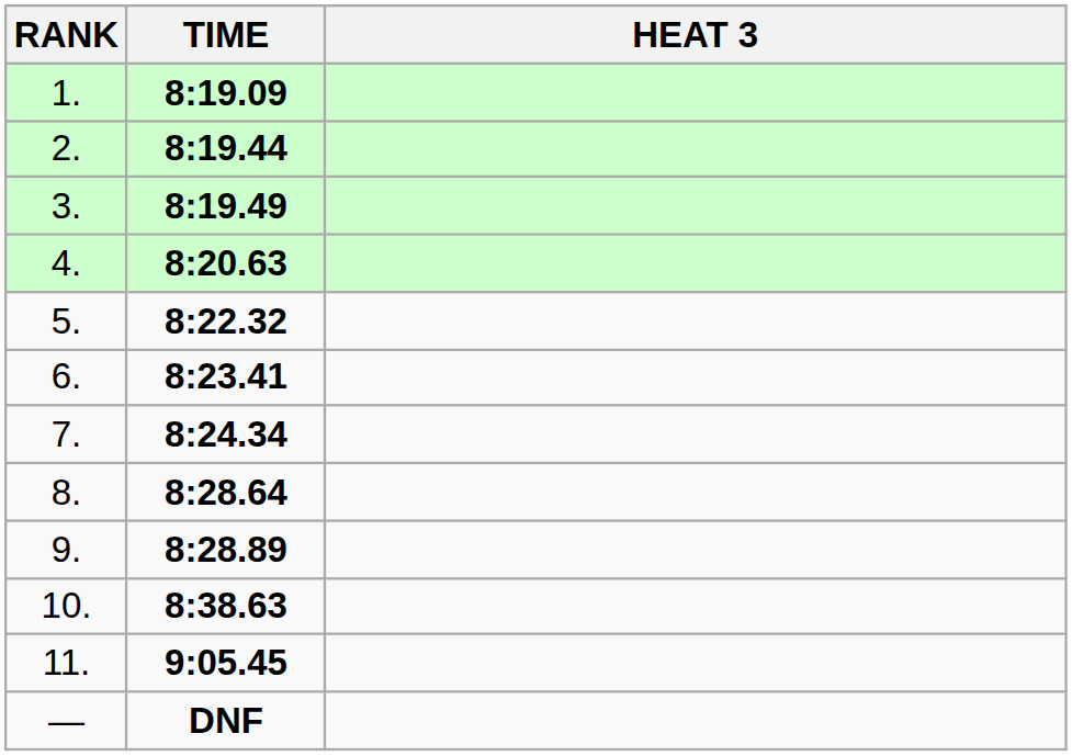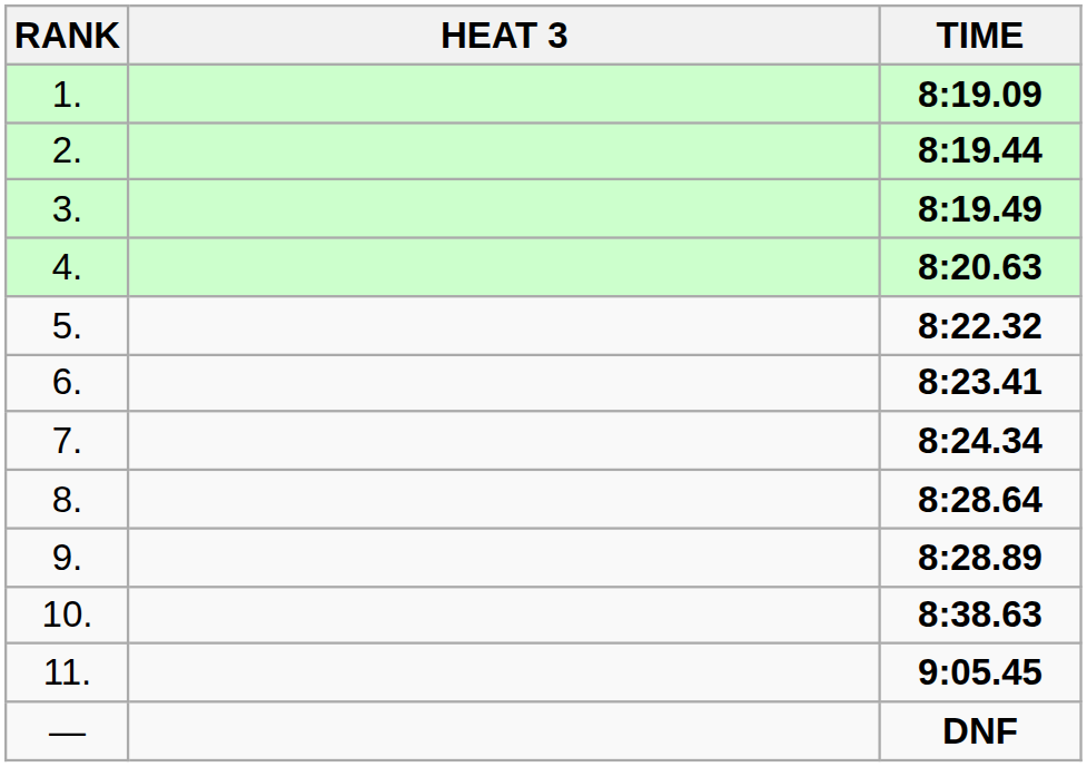 <table class="wikitable" style="border-collapse: collapse; font-size: 90%;">
 <tr>
 <th>RANK</th>
+<th style="width: 20em">HEAT 3</th>
 <th style="width: 5em">TIME</th>
-<th style="width: 20em">HEAT 3</th>
 </tr>
 <tr style="background:#ccffcc;">
 <td align="center">1.</td>
+<td></td>
 <td align="center"><strong>8:19.09</strong></td>
-<td></td>
 </tr>
 <tr style="background:#ccffcc;">
 <td align="center">2.</td>
+<td></td>
 <td align="center"><strong>8:19.44</strong></td>
-<td></td>
 </tr>
 <tr style="background:#ccffcc;">
 <td align="center">3.</td>
+<td></td>
 <td align="center"><strong>8:19.49</strong></td>
-<td></td>
 </tr>
 <tr style="background:#ccffcc;">
 <td align="center">4.</td>
+<td></td>
 <td align="center"><strong>8:20.63</strong></td>
-<td></td>
 </tr>
 <tr>
 <td align="center">5.</td>
+<td></td>
 <td align="center"><strong>8:22.32</strong></td>
-<td></td>
 </tr>
 <tr>
 <td align="center">6.</td>
+<td></td>
 <td align="center"><strong>8:23.41</strong></td>
-<td></td>
 </tr>
 <tr>
 <td align="center">7.</td>
+<td></td>
 <td align="center"><strong>8:24.34</strong></td>
-<td></td>
 </tr>
 <tr>
 <td align="center">8.</td>
+<td></td>
 <td align="center"><strong>8:28.64</strong></td>
-<td></td>
 </tr>
 <tr>
 <td align="center">9.</td>
+<td></td>
 <td align="center"><strong>8:28.89</strong></td>
-<td></td>
 </tr>
 <tr>
 <td align="center">10.</td>
+<td></td>
 <td align="center"><strong>8:38.63</strong></td>
-<td></td>
 </tr>
 <tr>
 <td align="center">11.</td>
+<td></td>
 <td align="center"><strong>9:05.45</strong></td>
-<td></td>
 </tr>
 <tr>
 <td align="center">—</td>
+<td></td>
 <td align="center"><strong>DNF</strong></td>
-<td></td>
 </tr>
 </table>
